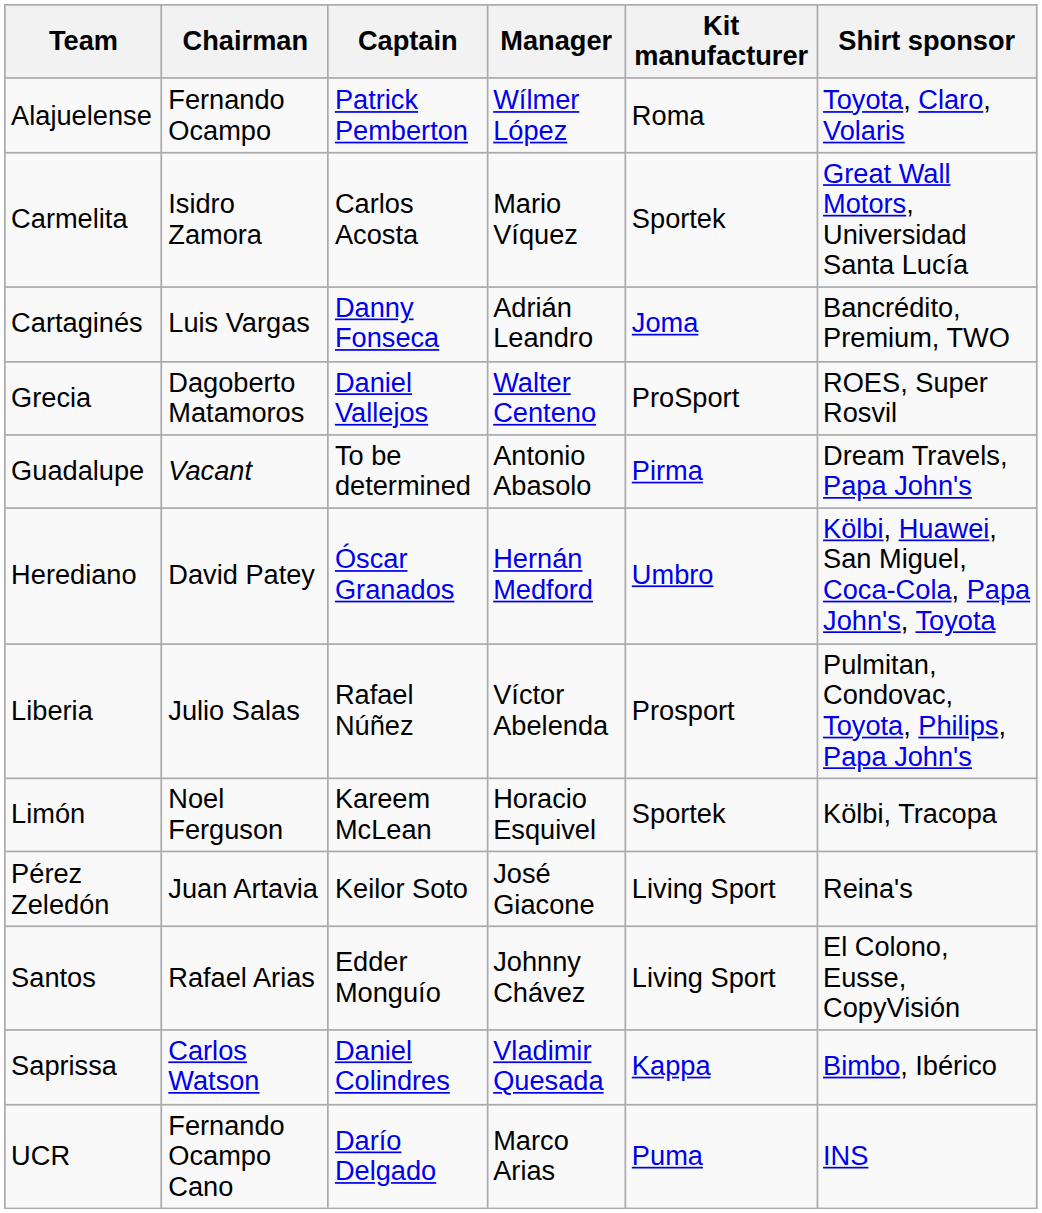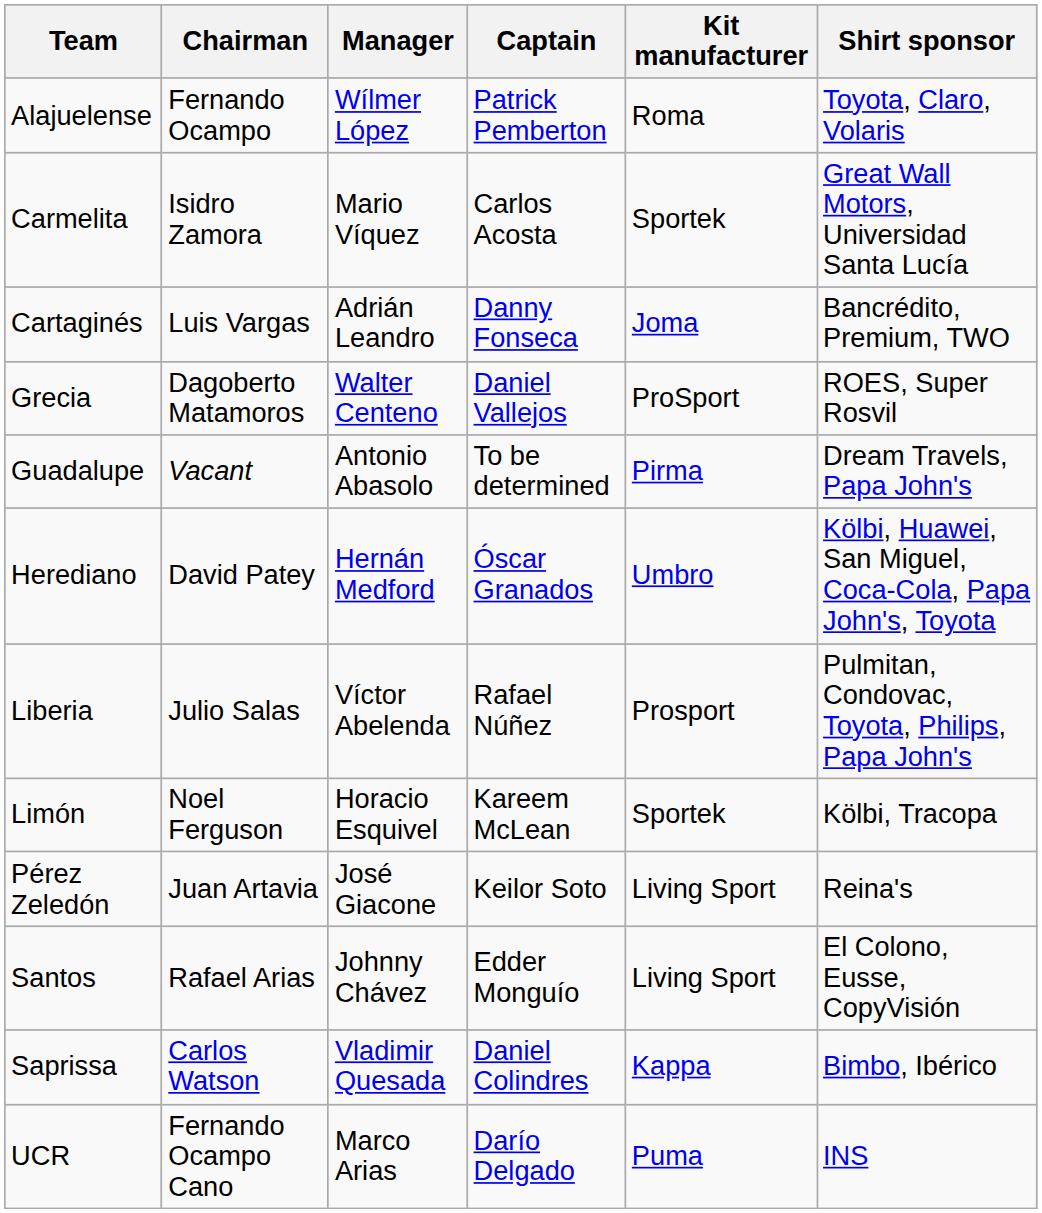 <table class="wikitable sortable">
 <tr>
 <th>Team</th>
 <th>Chairman</th>
+<th>Manager</th>
 <th>Captain</th>
-<th>Manager</th>
 <th>Kit manufacturer</th>
 <th>Shirt sponsor</th>
 </tr>
 <tr>
 <td>Alajuelense</td>
 <td>Fernando Ocampo</td>
+<td> <a href='#'>Wílmer López</a></td>
 <td> <a href='#'>Patrick Pemberton</a></td>
-<td> <a href='#'>Wílmer López</a></td>
 <td>Roma</td>
 <td><a href='#'>Toyota</a>, <a href='#'>Claro</a>, <a href='#'>Volaris</a></td>
 </tr>
 <tr>
 <td>Carmelita</td>
 <td>Isidro Zamora</td>
+<td> Mario Víquez</td>
 <td> Carlos Acosta</td>
-<td> Mario Víquez</td>
 <td>Sportek</td>
 <td><a href='#'>Great Wall Motors</a>, Universidad Santa Lucía</td>
 </tr>
 <tr>
 <td>Cartaginés</td>
 <td>Luis Vargas</td>
+<td> Adrián Leandro</td>
 <td> <a href='#'>Danny Fonseca</a></td>
-<td> Adrián Leandro</td>
 <td><a href='#'>Joma</a></td>
 <td>Bancrédito, Premium, TWO</td>
 </tr>
 <tr>
 <td>Grecia</td>
 <td>Dagoberto Matamoros</td>
+<td> <a href='#'>Walter Centeno</a></td>
 <td> <a href='#'>Daniel Vallejos</a></td>
-<td> <a href='#'>Walter Centeno</a></td>
 <td>ProSport</td>
 <td>ROES, Super Rosvil</td>
 </tr>
 <tr>
 <td>Guadalupe</td>
 <td><em>Vacant</em></td>
+<td> Antonio Abasolo</td>
 <td>To be determined</td>
-<td> Antonio Abasolo</td>
 <td><a href='#'>Pirma</a></td>
 <td>Dream Travels, <a href='#'>Papa John's</a></td>
 </tr>
 <tr>
 <td>Herediano</td>
 <td>David Patey</td>
+<td><a href='#'>Hernán Medford</a></td>
 <td> <a href='#'>Óscar Granados</a></td>
-<td><a href='#'>Hernán Medford</a></td>
 <td><a href='#'>Umbro</a></td>
 <td><a href='#'>Kölbi</a>, <a href='#'>Huawei</a>, San Miguel, <a href='#'>Coca-Cola</a>, <a href='#'>Papa John's</a>, <a href='#'>Toyota</a></td>
 </tr>
 <tr>
 <td>Liberia</td>
 <td>Julio Salas</td>
+<td> Víctor Abelenda</td>
 <td> Rafael Núñez</td>
-<td> Víctor Abelenda</td>
 <td>Prosport</td>
 <td>Pulmitan, Condovac, <a href='#'>Toyota</a>, <a href='#'>Philips</a>, <a href='#'>Papa John's</a></td>
 </tr>
 <tr>
 <td>Limón</td>
 <td>Noel Ferguson</td>
+<td> Horacio Esquivel</td>
 <td> Kareem McLean</td>
-<td> Horacio Esquivel</td>
 <td>Sportek</td>
 <td>Kölbi, Tracopa</td>
 </tr>
 <tr>
 <td>Pérez Zeledón</td>
 <td>Juan Artavia</td>
+<td> José Giacone</td>
 <td> Keilor Soto</td>
-<td> José Giacone</td>
 <td>Living Sport</td>
 <td>Reina's</td>
 </tr>
 <tr>
 <td>Santos</td>
 <td>Rafael Arias</td>
+<td> Johnny Chávez</td>
 <td> Edder Monguío</td>
-<td> Johnny Chávez</td>
 <td>Living Sport</td>
 <td>El Colono, Eusse, CopyVisión</td>
 </tr>
 <tr>
 <td>Saprissa</td>
 <td><a href='#'>Carlos Watson</a></td>
+<td> <a href='#'>Vladimir Quesada</a></td>
 <td> <a href='#'>Daniel Colindres</a></td>
-<td> <a href='#'>Vladimir Quesada</a></td>
 <td><a href='#'>Kappa</a></td>
 <td><a href='#'>Bimbo</a>, Ibérico</td>
 </tr>
 <tr>
 <td>UCR</td>
 <td>Fernando Ocampo Cano</td>
+<td> Marco Arias</td>
 <td> <a href='#'>Darío Delgado</a></td>
-<td> Marco Arias</td>
 <td><a href='#'>Puma</a></td>
 <td><a href='#'>INS</a></td>
 </tr>
 </table>
